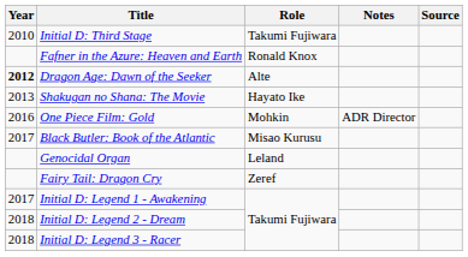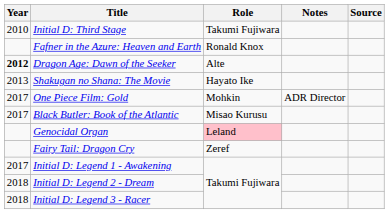 <table class="wikitable sortable plainrowheaders">
 <tr>
 <th>Year</th>
 <th>Title</th>
 <th>Role</th>
 <th class="unsortable">Notes</th>
 <th class="unsortable">Source</th>
 </tr>
 <tr>
 <td>2010</td>
 <td><em><a href='#'>Initial D: Third Stage</a></em></td>
 <td>Takumi Fujiwara</td>
 <td></td>
 <td></td>
 </tr>
 <tr>
 <td></td>
 <td><em><a href='#'>Fafner in the Azure: Heaven and Earth</a></em></td>
 <td>Ronald Knox</td>
 <td></td>
 <td></td>
 </tr>
 <tr>
 <td><strong>2012</strong></td>
 <td><em><a href='#'>Dragon Age: Dawn of the Seeker</a></em></td>
 <td>Alte</td>
 <td></td>
 <td></td>
 </tr>
 <tr>
 <td>2013</td>
 <td><em><a href='#'>Shakugan no Shana: The Movie</a></em></td>
 <td>Hayato Ike</td>
 <td></td>
 <td></td>
 </tr>
 <tr>
-<td>2016</td>
+<td>2017</td>
 <td><em><a href='#'>One Piece Film: Gold</a></em></td>
 <td>Mohkin</td>
 <td>ADR Director</td>
 <td></td>
 </tr>
 <tr>
 <td>2017</td>
 <td><em><a href='#'>Black Butler: Book of the Atlantic</a></em></td>
 <td>Misao Kurusu</td>
 <td></td>
 <td></td>
 </tr>
 <tr>
 <td></td>
 <td><em><a href='#'>Genocidal Organ</a></em></td>
-<td>Leland</td>
+<td style="background: pink;">Leland</td>
 <td></td>
 <td></td>
 </tr>
 <tr>
 <td></td>
 <td><em><a href='#'>Fairy Tail: Dragon Cry</a></em></td>
 <td>Zeref</td>
 <td></td>
 <td></td>
 </tr>
 <tr>
 <td>2017</td>
 <td><em><a href='#'>Initial D: Legend 1 - Awakening</a></em></td>
 <td rowspan="3">Takumi Fujiwara</td>
 <td></td>
 <td></td>
 </tr>
 <tr>
 <td>2018</td>
 <td><em><a href='#'>Initial D: Legend 2 - Dream</a></em></td>
 <td></td>
 <td></td>
 </tr>
 <tr>
 <td>2018</td>
 <td><em><a href='#'>Initial D: Legend 3 - Racer</a></em></td>
 <td></td>
 <td></td>
 </tr>
 </table>
